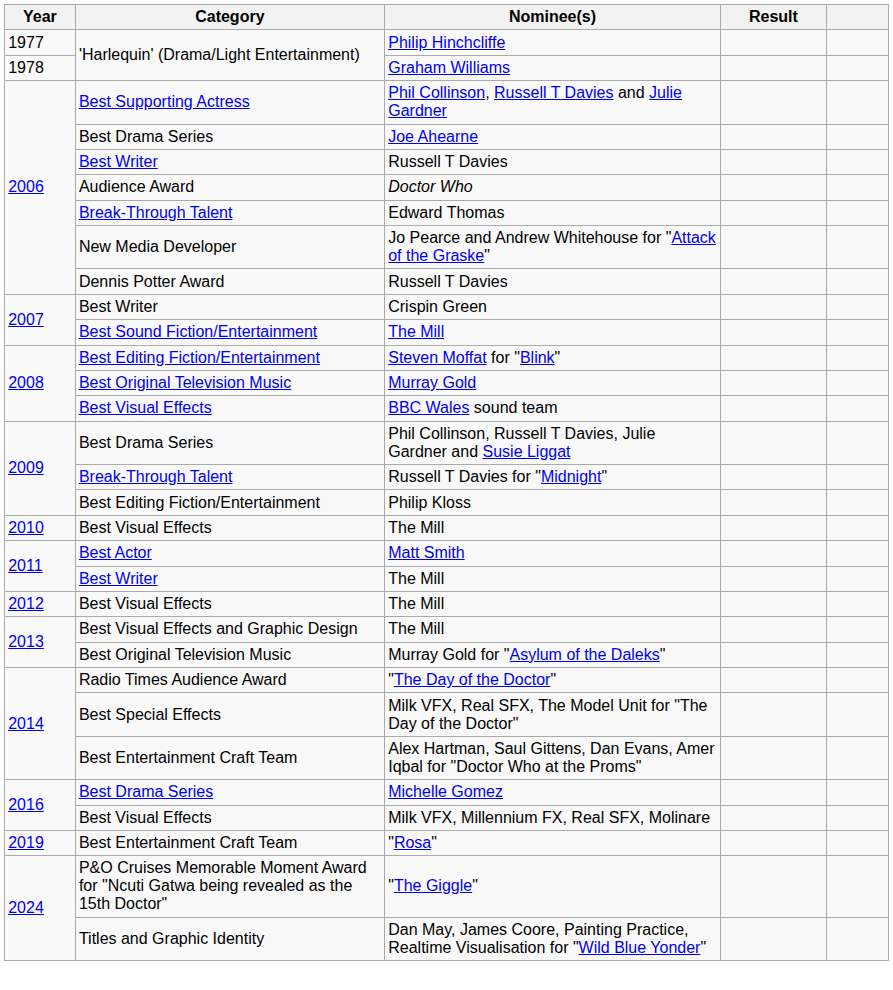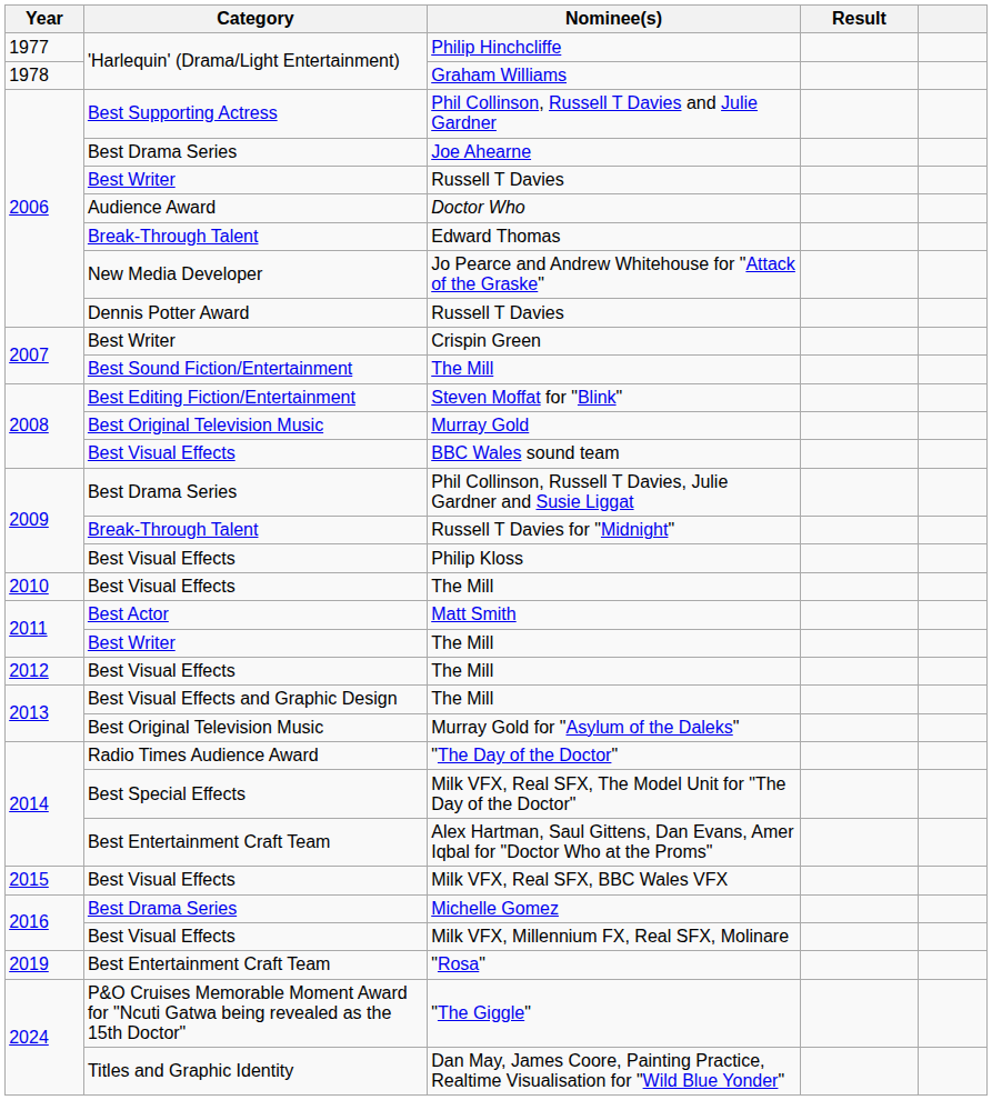 <table class="wikitable" style="width:70%">
 <tr>
 <th style="width:8%">Year</th>
 <th style="width:35%">Category</th>
 <th style="width:38%">Nominee(s)</th>
 <th style="width:12%">Result</th>
 <th style="width:7%"></th>
 </tr>
 <tr>
 <td>1977</td>
 <td rowspan="2">'Harlequin' (Drama/Light Entertainment)</td>
 <td><a href='#'>Philip Hinchcliffe</a></td>
 <td></td>
 <td></td>
 </tr>
 <tr>
 <td>1978</td>
 <td><a href='#'>Graham Williams</a></td>
 <td></td>
 <td></td>
 </tr>
 <tr>
 <td rowspan="7"><a href='#'>2006</a></td>
 <td><a href='#'>Best Supporting Actress</a></td>
 <td><a href='#'>Phil Collinson</a>, <a href='#'>Russell T Davies</a> and <a href='#'>Julie Gardner</a></td>
 <td></td>
 <td></td>
 </tr>
 <tr>
 <td>Best Drama Series</td>
 <td><a href='#'>Joe Ahearne</a></td>
 <td></td>
 <td></td>
 </tr>
 <tr>
 <td><a href='#'>Best Writer</a></td>
 <td>Russell T Davies</td>
 <td></td>
 <td></td>
 </tr>
 <tr>
 <td>Audience Award</td>
 <td><em>Doctor Who</em></td>
 <td></td>
 <td></td>
 </tr>
 <tr>
 <td><a href='#'>Break-Through Talent</a></td>
 <td>Edward Thomas</td>
 <td></td>
 <td></td>
 </tr>
 <tr>
 <td>New Media Developer</td>
 <td>Jo Pearce and Andrew Whitehouse for "<a href='#'>Attack of the Graske</a>"</td>
 <td></td>
 <td></td>
 </tr>
 <tr>
 <td>Dennis Potter Award</td>
 <td>Russell T Davies</td>
 <td></td>
 <td></td>
 </tr>
 <tr>
 <td rowspan="2"><a href='#'>2007</a></td>
 <td>Best Writer</td>
 <td>Crispin Green</td>
 <td></td>
 <td></td>
 </tr>
 <tr>
 <td><a href='#'>Best Sound Fiction/Entertainment</a></td>
 <td><a href='#'>The Mill</a></td>
 <td></td>
 <td></td>
 </tr>
 <tr>
 <td rowspan="3"><a href='#'>2008</a></td>
 <td><a href='#'>Best Editing Fiction/Entertainment</a></td>
 <td><a href='#'>Steven Moffat</a> for "<a href='#'>Blink</a>"</td>
 <td></td>
 <td></td>
 </tr>
 <tr>
 <td><a href='#'>Best Original Television Music</a></td>
 <td><a href='#'>Murray Gold</a></td>
 <td></td>
 <td></td>
 </tr>
 <tr>
 <td><a href='#'>Best Visual Effects</a></td>
 <td><a href='#'>BBC Wales</a> sound team</td>
 <td></td>
 <td></td>
 </tr>
 <tr>
 <td rowspan="3"><a href='#'>2009</a></td>
 <td>Best Drama Series</td>
 <td>Phil Collinson, Russell T Davies, Julie Gardner and <a href='#'>Susie Liggat</a></td>
 <td></td>
 <td></td>
 </tr>
 <tr>
 <td><a href='#'>Break-Through Talent</a></td>
 <td>Russell T Davies for "<a href='#'>Midnight</a>"</td>
 <td></td>
 <td></td>
 </tr>
 <tr>
-<td>Best Editing Fiction/Entertainment</td>
+<td>Best Visual Effects</td>
 <td>Philip Kloss</td>
 <td></td>
 <td></td>
 </tr>
 <tr>
 <td><a href='#'>2010</a></td>
 <td>Best Visual Effects</td>
 <td>The Mill</td>
 <td></td>
 <td></td>
 </tr>
 <tr>
 <td rowspan="2"><a href='#'>2011</a></td>
 <td><a href='#'>Best Actor</a></td>
 <td><a href='#'>Matt Smith</a></td>
 <td></td>
 <td></td>
 </tr>
 <tr>
 <td><a href='#'>Best Writer</a></td>
 <td>The Mill</td>
 <td></td>
 <td></td>
 </tr>
 <tr>
 <td><a href='#'>2012</a></td>
 <td>Best Visual Effects</td>
 <td>The Mill</td>
 <td></td>
 <td></td>
 </tr>
 <tr>
 <td rowspan="2"><a href='#'>2013</a></td>
 <td>Best Visual Effects and Graphic Design</td>
 <td>The Mill</td>
 <td></td>
 <td></td>
 </tr>
 <tr>
 <td>Best Original Television Music</td>
 <td>Murray Gold for "<a href='#'>Asylum of the Daleks</a>"</td>
 <td></td>
 <td></td>
 </tr>
 <tr>
 <td rowspan="3"><a href='#'>2014</a></td>
 <td>Radio Times Audience Award</td>
 <td>"<a href='#'>The Day of the Doctor</a>"</td>
 <td></td>
 <td></td>
 </tr>
 <tr>
 <td>Best Special Effects</td>
 <td>Milk VFX, Real SFX, The Model Unit for "The Day of the Doctor"</td>
 <td></td>
 <td></td>
 </tr>
 <tr>
 <td>Best Entertainment Craft Team</td>
 <td>Alex Hartman, Saul Gittens, Dan Evans, Amer Iqbal for "Doctor Who at the Proms"</td>
 <td></td>
 <td></td>
 </tr>
 <tr>
+<td><a href='#'>2015</a></td>
+<td>Best Visual Effects</td>
+<td>Milk VFX, Real SFX, BBC Wales VFX</td>
+<td></td>
+<td></td>
+</tr>
+<tr>
 <td rowspan="2"><a href='#'>2016</a></td>
 <td><a href='#'>Best Drama Series</a></td>
 <td><a href='#'>Michelle Gomez</a></td>
 <td></td>
 <td></td>
 </tr>
 <tr>
 <td>Best Visual Effects</td>
 <td>Milk VFX, Millennium FX, Real SFX, Molinare</td>
 <td></td>
 <td></td>
 </tr>
 <tr>
 <td><a href='#'>2019</a></td>
 <td>Best Entertainment Craft Team</td>
 <td>"<a href='#'>Rosa</a>"</td>
 <td></td>
 <td></td>
 </tr>
 <tr>
 <td rowspan="2"><a href='#'>2024</a></td>
 <td>P&O Cruises Memorable Moment Award for "Ncuti Gatwa being revealed as the 15th Doctor"</td>
 <td>"<a href='#'>The Giggle</a>"</td>
 <td></td>
 <td></td>
 </tr>
 <tr>
 <td>Titles and Graphic Identity</td>
 <td>Dan May, James Coore, Painting Practice, Realtime Visualisation for "<a href='#'>Wild Blue Yonder</a>"</td>
 <td></td>
 <td></td>
 </tr>
 </table>
